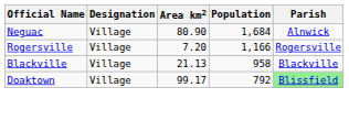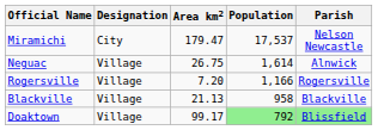 <table class="wikitable">
 <tr>
 <th>Official Name</th>
 <th>Designation</th>
 <th>Area km<sup>2</sup></th>
 <th>Population</th>
 <th>Parish</th>
 </tr>
 <tr>
+<td><a href='#'>Miramichi</a></td>
+<td>City</td>
+<td align="right">179.47</td>
+<td align="right">17,537</td>
+<td align="center"><a href='#'>Nelson</a><br><a href='#'>Newcastle</a></td>
+</tr>
+<tr>
 <td><a href='#'>Neguac</a></td>
 <td>Village</td>
-<td align="right">80.90</td>
-<td align="right">1,684</td>
+<td align="right">26.75</td>
+<td align="right">1,614</td>
 <td align="center"><a href='#'>Alnwick</a></td>
 </tr>
 <tr>
 <td><a href='#'>Rogersville</a></td>
 <td>Village</td>
 <td align="right">7.20</td>
 <td align="right">1,166</td>
 <td align="center"><a href='#'>Rogersville</a></td>
 </tr>
 <tr>
 <td><a href='#'>Blackville</a></td>
 <td>Village</td>
 <td align="right">21.13</td>
 <td align="right">958</td>
 <td align="center"><a href='#'>Blackville</a></td>
 </tr>
 <tr>
 <td><a href='#'>Doaktown</a></td>
 <td>Village</td>
 <td align="right">99.17</td>
-<td align="right">792</td>
+<td align="right" style="background: lightgreen;">792</td>
 <td align="center" style="background: lightgreen;"><a href='#'>Blissfield</a></td>
 </tr>
 </table>
